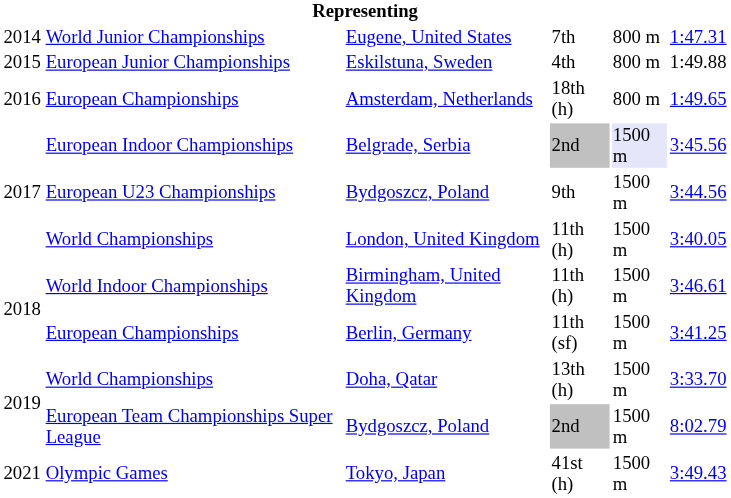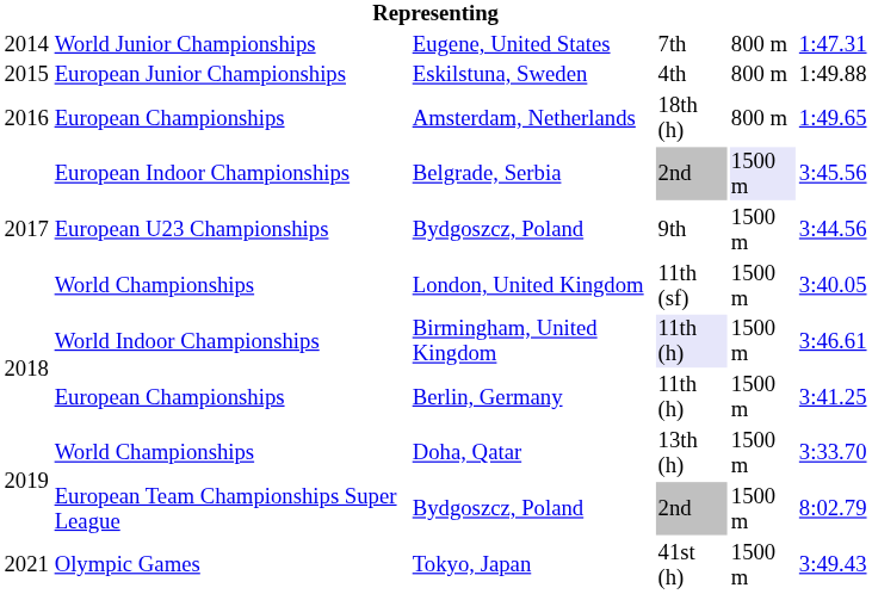 <table>
 <tr>
 <th colspan="6">Representing </th>
 </tr>
 <tr>
 <td>2014</td>
 <td><a href='#'>World Junior Championships</a></td>
 <td><a href='#'>Eugene, United States</a></td>
 <td>7th</td>
 <td>800 m</td>
 <td><a href='#'>1:47.31</a></td>
 </tr>
 <tr>
 <td>2015</td>
 <td><a href='#'>European Junior Championships</a></td>
 <td><a href='#'>Eskilstuna, Sweden</a></td>
 <td>4th</td>
 <td>800 m</td>
 <td>1:49.88</td>
 </tr>
 <tr>
 <td>2016</td>
 <td><a href='#'>European Championships</a></td>
 <td><a href='#'>Amsterdam, Netherlands</a></td>
 <td>18th (h)</td>
 <td>800 m</td>
 <td><a href='#'>1:49.65</a></td>
 </tr>
 <tr>
 <td rowspan=3>2017</td>
 <td><a href='#'>European Indoor Championships</a></td>
 <td><a href='#'>Belgrade, Serbia</a></td>
 <td bgcolor=silver>2nd</td>
 <td style="background: lavender;">1500 m</td>
 <td><a href='#'>3:45.56</a></td>
 </tr>
 <tr>
 <td><a href='#'>European U23 Championships</a></td>
 <td><a href='#'>Bydgoszcz, Poland</a></td>
 <td>9th</td>
 <td>1500 m</td>
 <td><a href='#'>3:44.56</a></td>
 </tr>
 <tr>
 <td><a href='#'>World Championships</a></td>
 <td><a href='#'>London, United Kingdom</a></td>
-<td>11th (h)</td>
+<td>11th (sf)</td>
 <td>1500 m</td>
 <td><a href='#'>3:40.05</a></td>
 </tr>
 <tr>
 <td rowspan=2>2018</td>
 <td><a href='#'>World Indoor Championships</a></td>
 <td><a href='#'>Birmingham, United Kingdom</a></td>
-<td>11th (h)</td>
+<td style="background: lavender;">11th (h)</td>
 <td>1500 m</td>
 <td><a href='#'>3:46.61</a></td>
 </tr>
 <tr>
 <td><a href='#'>European Championships</a></td>
 <td><a href='#'>Berlin, Germany</a></td>
-<td>11th (sf)</td>
+<td>11th (h)</td>
 <td>1500 m</td>
 <td><a href='#'>3:41.25</a></td>
 </tr>
 <tr>
 <td rowspan=2>2019</td>
 <td><a href='#'>World Championships</a></td>
 <td><a href='#'>Doha, Qatar</a></td>
 <td>13th (h)</td>
 <td>1500 m</td>
 <td><a href='#'>3:33.70</a></td>
 </tr>
 <tr>
 <td><a href='#'>European Team Championships Super League</a></td>
 <td><a href='#'>Bydgoszcz, Poland</a></td>
 <td bgcolor=silver>2nd</td>
 <td>1500 m</td>
 <td><a href='#'>8:02.79</a></td>
 </tr>
 <tr>
 <td>2021</td>
 <td><a href='#'>Olympic Games</a></td>
 <td><a href='#'>Tokyo, Japan</a></td>
 <td>41st (h)</td>
 <td>1500 m</td>
 <td><a href='#'>3:49.43</a></td>
 </tr>
 </table>
